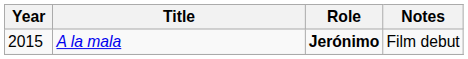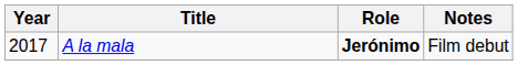 <table class="wikitable sortable">
 <tr>
 <th width="42">Year</th>
 <th width="250">Title</th>
 <th>Role</th>
 <th class="unsortable">Notes</th>
 </tr>
 <tr>
-<td>2015</td>
+<td>2017</td>
 <td><em><a href='#'>A la mala</a></em></td>
 <td><strong>Jerónimo</strong></td>
 <td>Film debut</td>
 </tr>
 <tr>
 </tr>
 </table>
